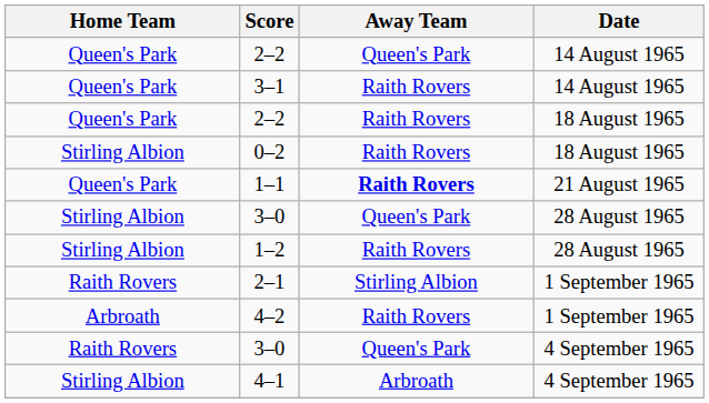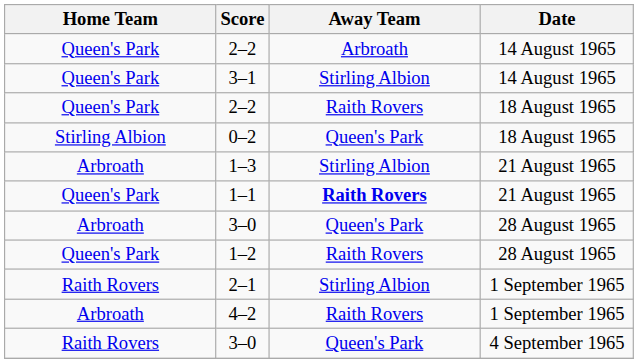 <table class="wikitable" style="text-align:center;">
 <tr>
 <th width=175>Home Team</th>
 <th width=20>Score</th>
 <th width=175>Away Team</th>
 <th width= 125>Date</th>
 </tr>
 <tr>
 <td><a href='#'>Queen's Park</a></td>
 <td>2–2</td>
-<td><a href='#'>Queen's Park</a></td>
+<td><a href='#'>Arbroath</a></td>
 <td>14 August 1965</td>
 </tr>
 <tr>
 <td><a href='#'>Queen's Park</a></td>
 <td>3–1</td>
-<td><a href='#'>Raith Rovers</a></td>
+<td><a href='#'>Stirling Albion</a></td>
 <td>14 August 1965</td>
 </tr>
 <tr>
 <td><a href='#'>Queen's Park</a></td>
 <td>2–2</td>
 <td><a href='#'>Raith Rovers</a></td>
 <td>18 August 1965</td>
 </tr>
 <tr>
 <td><a href='#'>Stirling Albion</a></td>
 <td>0–2</td>
-<td><a href='#'>Raith Rovers</a></td>
+<td><a href='#'>Queen's Park</a></td>
 <td>18 August 1965</td>
+</tr>
+<tr>
+<td><a href='#'>Arbroath</a></td>
+<td>1–3</td>
+<td><a href='#'>Stirling Albion</a></td>
+<td>21 August 1965</td>
 </tr>
 <tr>
 <td><a href='#'>Queen's Park</a></td>
 <td>1–1</td>
 <td><strong><a href='#'>Raith Rovers</a></strong></td>
 <td>21 August 1965</td>
 </tr>
 <tr>
-<td><a href='#'>Stirling Albion</a></td>
+<td><a href='#'>Arbroath</a></td>
 <td>3–0</td>
 <td><a href='#'>Queen's Park</a></td>
 <td>28 August 1965</td>
 </tr>
 <tr>
-<td><a href='#'>Stirling Albion</a></td>
+<td><a href='#'>Queen's Park</a></td>
 <td>1–2</td>
 <td><a href='#'>Raith Rovers</a></td>
 <td>28 August 1965</td>
 </tr>
 <tr>
 <td><a href='#'>Raith Rovers</a></td>
 <td>2–1</td>
 <td><a href='#'>Stirling Albion</a></td>
 <td>1 September 1965</td>
 </tr>
 <tr>
 <td><a href='#'>Arbroath</a></td>
 <td>4–2</td>
 <td><a href='#'>Raith Rovers</a></td>
 <td>1 September 1965</td>
 </tr>
 <tr>
 <td><a href='#'>Raith Rovers</a></td>
 <td>3–0</td>
 <td><a href='#'>Queen's Park</a></td>
 <td>4 September 1965</td>
 </tr>
 <tr>
-<td><a href='#'>Stirling Albion</a></td>
-<td>4–1</td>
-<td><a href='#'>Arbroath</a></td>
-<td>4 September 1965</td>
-</tr>
-<tr>
 </tr>
 </table>
